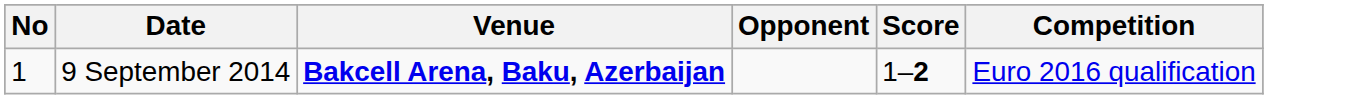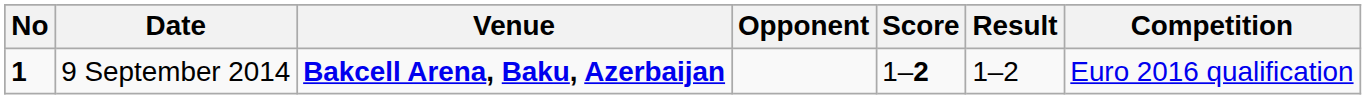 <table class="wikitable">
 <tr>
 <th>No</th>
 <th>Date</th>
 <th>Venue</th>
 <th>Opponent</th>
 <th>Score</th>
+<th>Result</th>
 <th>Competition</th>
 </tr>
 <tr>
-<td>1</td>
+<td><strong>1</strong></td>
 <td>9 September 2014</td>
 <td><strong><a href='#'>Bakcell Arena</a>, <a href='#'>Baku</a>, <a href='#'>Azerbaijan</a></strong></td>
 <td></td>
 <td>1–<strong>2</strong></td>
+<td>1–2</td>
 <td><a href='#'>Euro 2016 qualification</a></td>
 </tr>
 </table>
